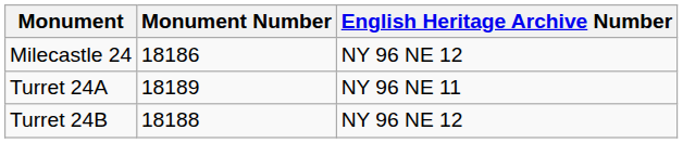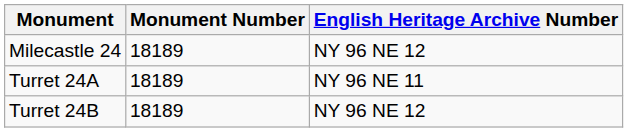 <table class="wikitable">
 <tr>
 <th>Monument</th>
 <th>Monument Number</th>
 <th><a href='#'>English Heritage Archive</a> Number</th>
 </tr>
 <tr>
 <td>Milecastle 24</td>
-<td>18186</td>
+<td>18189</td>
 <td>NY 96 NE 12</td>
 </tr>
 <tr>
 <td>Turret 24A</td>
 <td>18189</td>
 <td>NY 96 NE 11</td>
 </tr>
 <tr>
 <td>Turret 24B</td>
-<td>18188</td>
+<td>18189</td>
 <td>NY 96 NE 12</td>
 </tr>
 </table>
